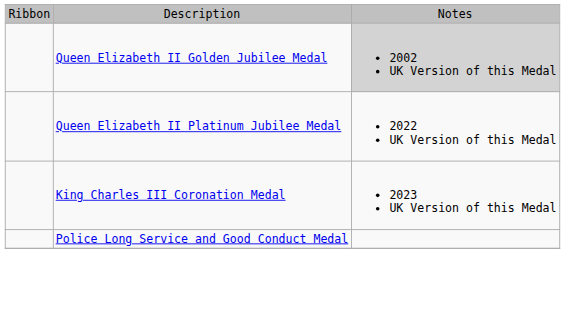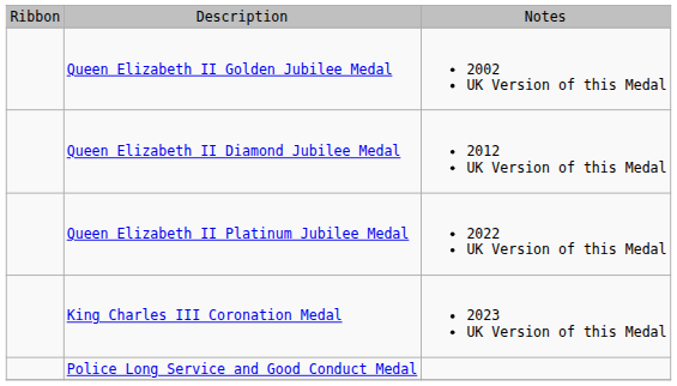 <table class="wikitable" style="margin:1em auto;">
 <tr style="background:silver;" align="center">
 <td>Ribbon</td>
 <td>Description</td>
 <td>Notes</td>
 </tr>
 <tr>
 <td></td>
 <td><a href='#'>Queen Elizabeth II Golden Jubilee Medal</a></td>
-<td style="background: lightgrey;"><br><ul><li>2002</li><li>UK Version of this Medal</li></ul></td>
+<td><br><ul><li>2002</li><li>UK Version of this Medal</li></ul></td>
+</tr>
+<tr>
+<td></td>
+<td><a href='#'>Queen Elizabeth II Diamond Jubilee Medal</a></td>
+<td><br><ul><li>2012</li><li>UK Version of this Medal</li></ul></td>
 </tr>
 <tr>
 <td></td>
 <td><a href='#'>Queen Elizabeth II Platinum Jubilee Medal</a></td>
 <td><br><ul><li>2022</li><li>UK Version of this Medal</li></ul></td>
 </tr>
 <tr>
 <td></td>
 <td><a href='#'>King Charles III Coronation Medal</a></td>
 <td><br><ul><li>2023</li><li>UK Version of this Medal</li></ul></td>
 </tr>
 <tr>
 <td></td>
 <td><a href='#'>Police Long Service and Good Conduct Medal</a></td>
 <td></td>
 </tr>
 <tr>
 </tr>
 </table>
